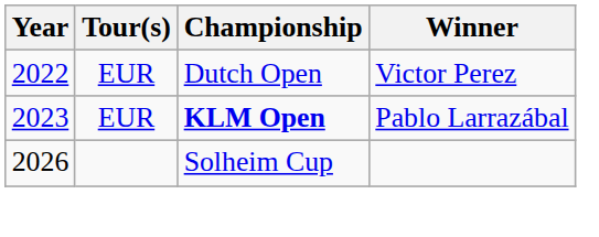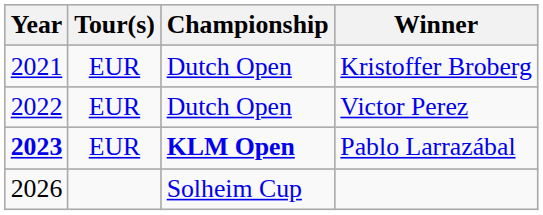 <table class="sortable wikitable">
 <tr>
 <th>Year</th>
 <th>Tour(s)</th>
 <th>Championship</th>
 <th>Winner</th>
 </tr>
 <tr>
+<td align=center><a href='#'>2021</a></td>
+<td align=center><a href='#'>EUR</a></td>
+<td><a href='#'>Dutch Open</a></td>
+<td> <a href='#'>Kristoffer Broberg</a></td>
+</tr>
+<tr>
 <td align=center><a href='#'>2022</a></td>
 <td align=center><a href='#'>EUR</a></td>
 <td><a href='#'>Dutch Open</a></td>
 <td> <a href='#'>Victor Perez</a></td>
 </tr>
 <tr>
-<td align=center><a href='#'>2023</a></td>
+<td align=center><strong><a href='#'>2023</a></strong></td>
 <td align=center><a href='#'>EUR</a></td>
 <td><strong><a href='#'>KLM Open</a></strong></td>
 <td> <a href='#'>Pablo Larrazábal</a></td>
 </tr>
 <tr>
 <td align=center>2026</td>
 <td align=center></td>
 <td><a href='#'>Solheim Cup</a></td>
 <td></td>
 </tr>
 </table>
